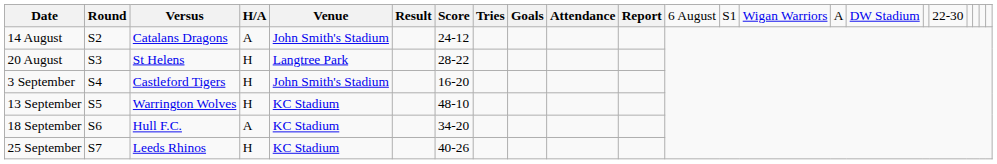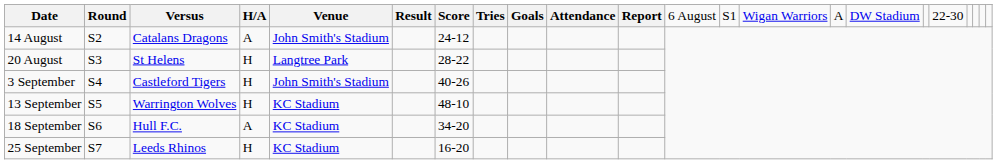 <table class="wikitable defaultleft col2center col4center col7center col10right" style="font-size:90%;">
 <tr>
 <th>Date</th>
 <th>Round</th>
 <th>Versus</th>
 <th>H/A</th>
 <th>Venue</th>
 <th>Result</th>
 <th>Score</th>
 <th>Tries</th>
 <th>Goals</th>
 <th>Attendance</th>
 <th>Report</th>
 <td>6 August</td>
 <td>S1</td>
 <td> <a href='#'>Wigan Warriors</a></td>
 <td>A</td>
 <td><a href='#'>DW Stadium</a></td>
 <td></td>
 <td>22-30</td>
 <td></td>
 <td></td>
 <td></td>
 <td></td>
 </tr>
 <tr>
 <td>14 August</td>
 <td>S2</td>
 <td> <a href='#'>Catalans Dragons</a></td>
 <td>A</td>
 <td><a href='#'>John Smith's Stadium</a></td>
 <td></td>
 <td>24-12</td>
 <td></td>
 <td></td>
 <td></td>
 <td></td>
 </tr>
 <tr>
 <td>20 August</td>
 <td>S3</td>
 <td> <a href='#'>St Helens</a></td>
 <td>H</td>
 <td><a href='#'>Langtree Park</a></td>
 <td></td>
 <td>28-22</td>
 <td></td>
 <td></td>
 <td></td>
 <td></td>
 </tr>
 <tr>
 <td>3 September</td>
 <td>S4</td>
 <td> <a href='#'>Castleford Tigers</a></td>
 <td>H</td>
 <td><a href='#'>John Smith's Stadium</a></td>
 <td></td>
-<td>16-20</td>
+<td>40-26</td>
 <td></td>
 <td></td>
 <td></td>
 <td></td>
 </tr>
 <tr>
 <td>13 September</td>
 <td>S5</td>
 <td> <a href='#'>Warrington Wolves</a></td>
 <td>H</td>
 <td><a href='#'>KC Stadium</a></td>
 <td></td>
 <td>48-10</td>
 <td></td>
 <td></td>
 <td></td>
 <td></td>
 </tr>
 <tr>
 <td>18 September</td>
 <td>S6</td>
 <td> <a href='#'>Hull F.C.</a></td>
 <td>A</td>
 <td><a href='#'>KC Stadium</a></td>
 <td></td>
 <td>34-20</td>
 <td></td>
 <td></td>
 <td></td>
 <td></td>
 </tr>
 <tr>
 <td>25 September</td>
 <td>S7</td>
 <td> <a href='#'>Leeds Rhinos</a></td>
 <td>H</td>
 <td><a href='#'>KC Stadium</a></td>
 <td></td>
-<td>40-26</td>
+<td>16-20</td>
 <td></td>
 <td></td>
 <td></td>
 <td></td>
 </tr>
 </table>
